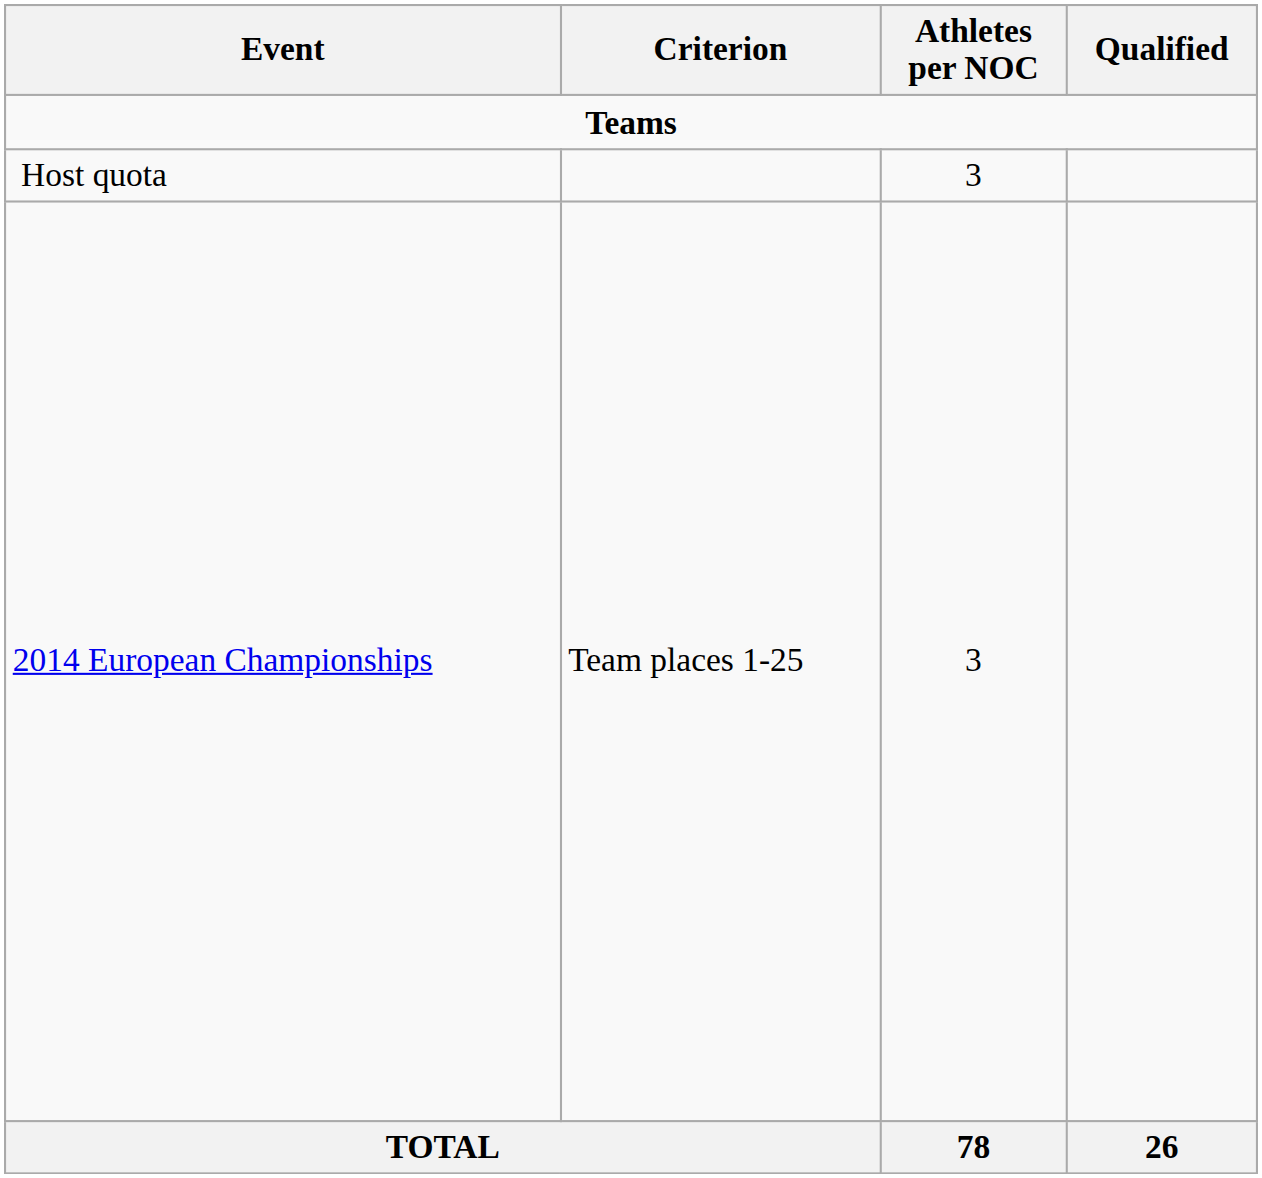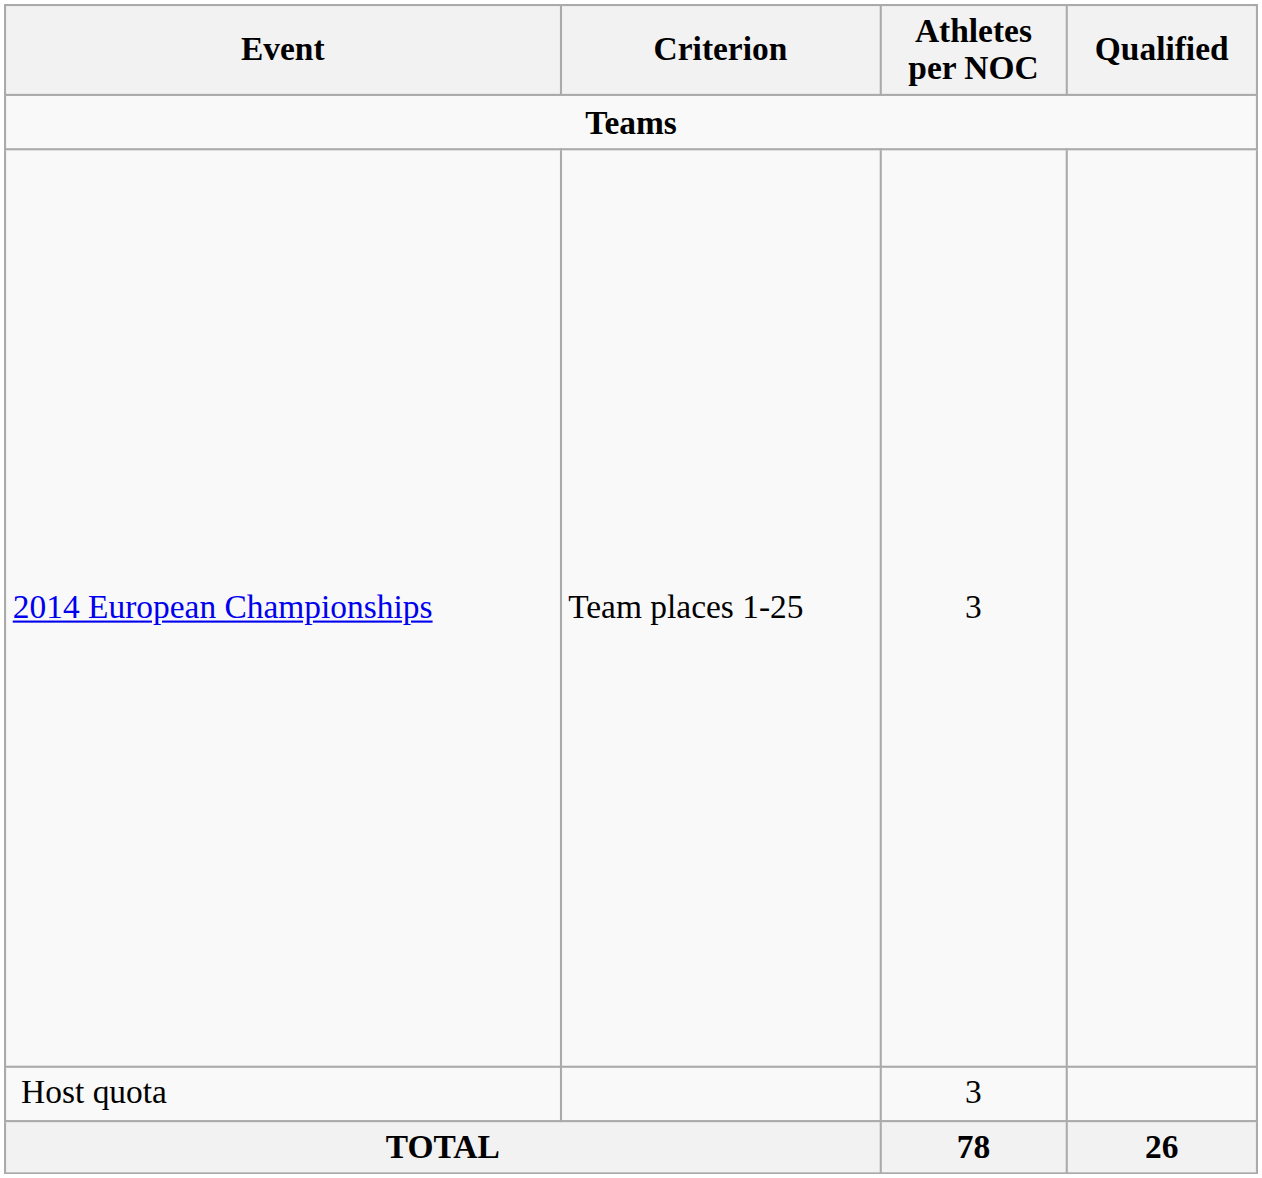 <table class="wikitable" style="width:600px;">
 <tr>
 <th>Event</th>
 <th>Criterion</th>
 <th>Athletes<br>per NOC</th>
 <th>Qualified</th>
 </tr>
 <tr>
 <td colspan="4" style="text-align:center"><strong>Teams</strong></td>
 </tr>
 <tr>
+<td><a href='#'>2014 European Championships</a></td>
+<td>Team places 1-25</td>
+<td align=center>3</td>
+<td><br><br><br><br><br><br><br><br><br><br><br><br><br><br><br><br><br><br><br><br><br><br><br><br></td>
+</tr>
+<tr>
 <td> Host quota</td>
 <td> </td>
 <td align=center>3</td>
 <td></td>
-</tr>
-<tr>
-<td><a href='#'>2014 European Championships</a></td>
-<td>Team places 1-25</td>
-<td align=center>3</td>
-<td><br><br><br><br><br><br><br><br><br><br><br><br><br><br><br><br><br><br><br><br><br><br><br><br></td>
 </tr>
 <tr>
 <th colspan="2">TOTAL</th>
 <th>78</th>
 <th>26</th>
 </tr>
 </table>
